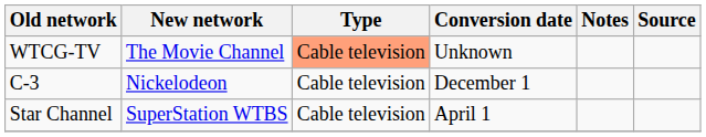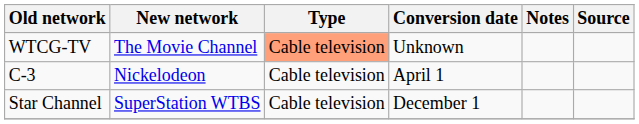 <table class="wikitable sortable">
 <tr>
 <th>Old network</th>
 <th>New network</th>
 <th>Type</th>
 <th>Conversion date</th>
 <th>Notes</th>
 <th>Source</th>
 </tr>
 <tr>
 <td>WTCG-TV</td>
 <td><a href='#'>The Movie Channel</a></td>
 <td style="background: lightsalmon;">Cable television</td>
 <td>Unknown</td>
 <td></td>
 <td></td>
 </tr>
 <tr>
 <td>C-3</td>
 <td><a href='#'>Nickelodeon</a></td>
 <td>Cable television</td>
-<td>December 1</td>
+<td>April 1</td>
 <td></td>
 <td></td>
 </tr>
 <tr>
 <td>Star Channel</td>
 <td><a href='#'>SuperStation WTBS</a></td>
 <td>Cable television</td>
-<td>April 1</td>
+<td>December 1</td>
 <td></td>
 <td></td>
 </tr>
 <tr>
 </tr>
 </table>
